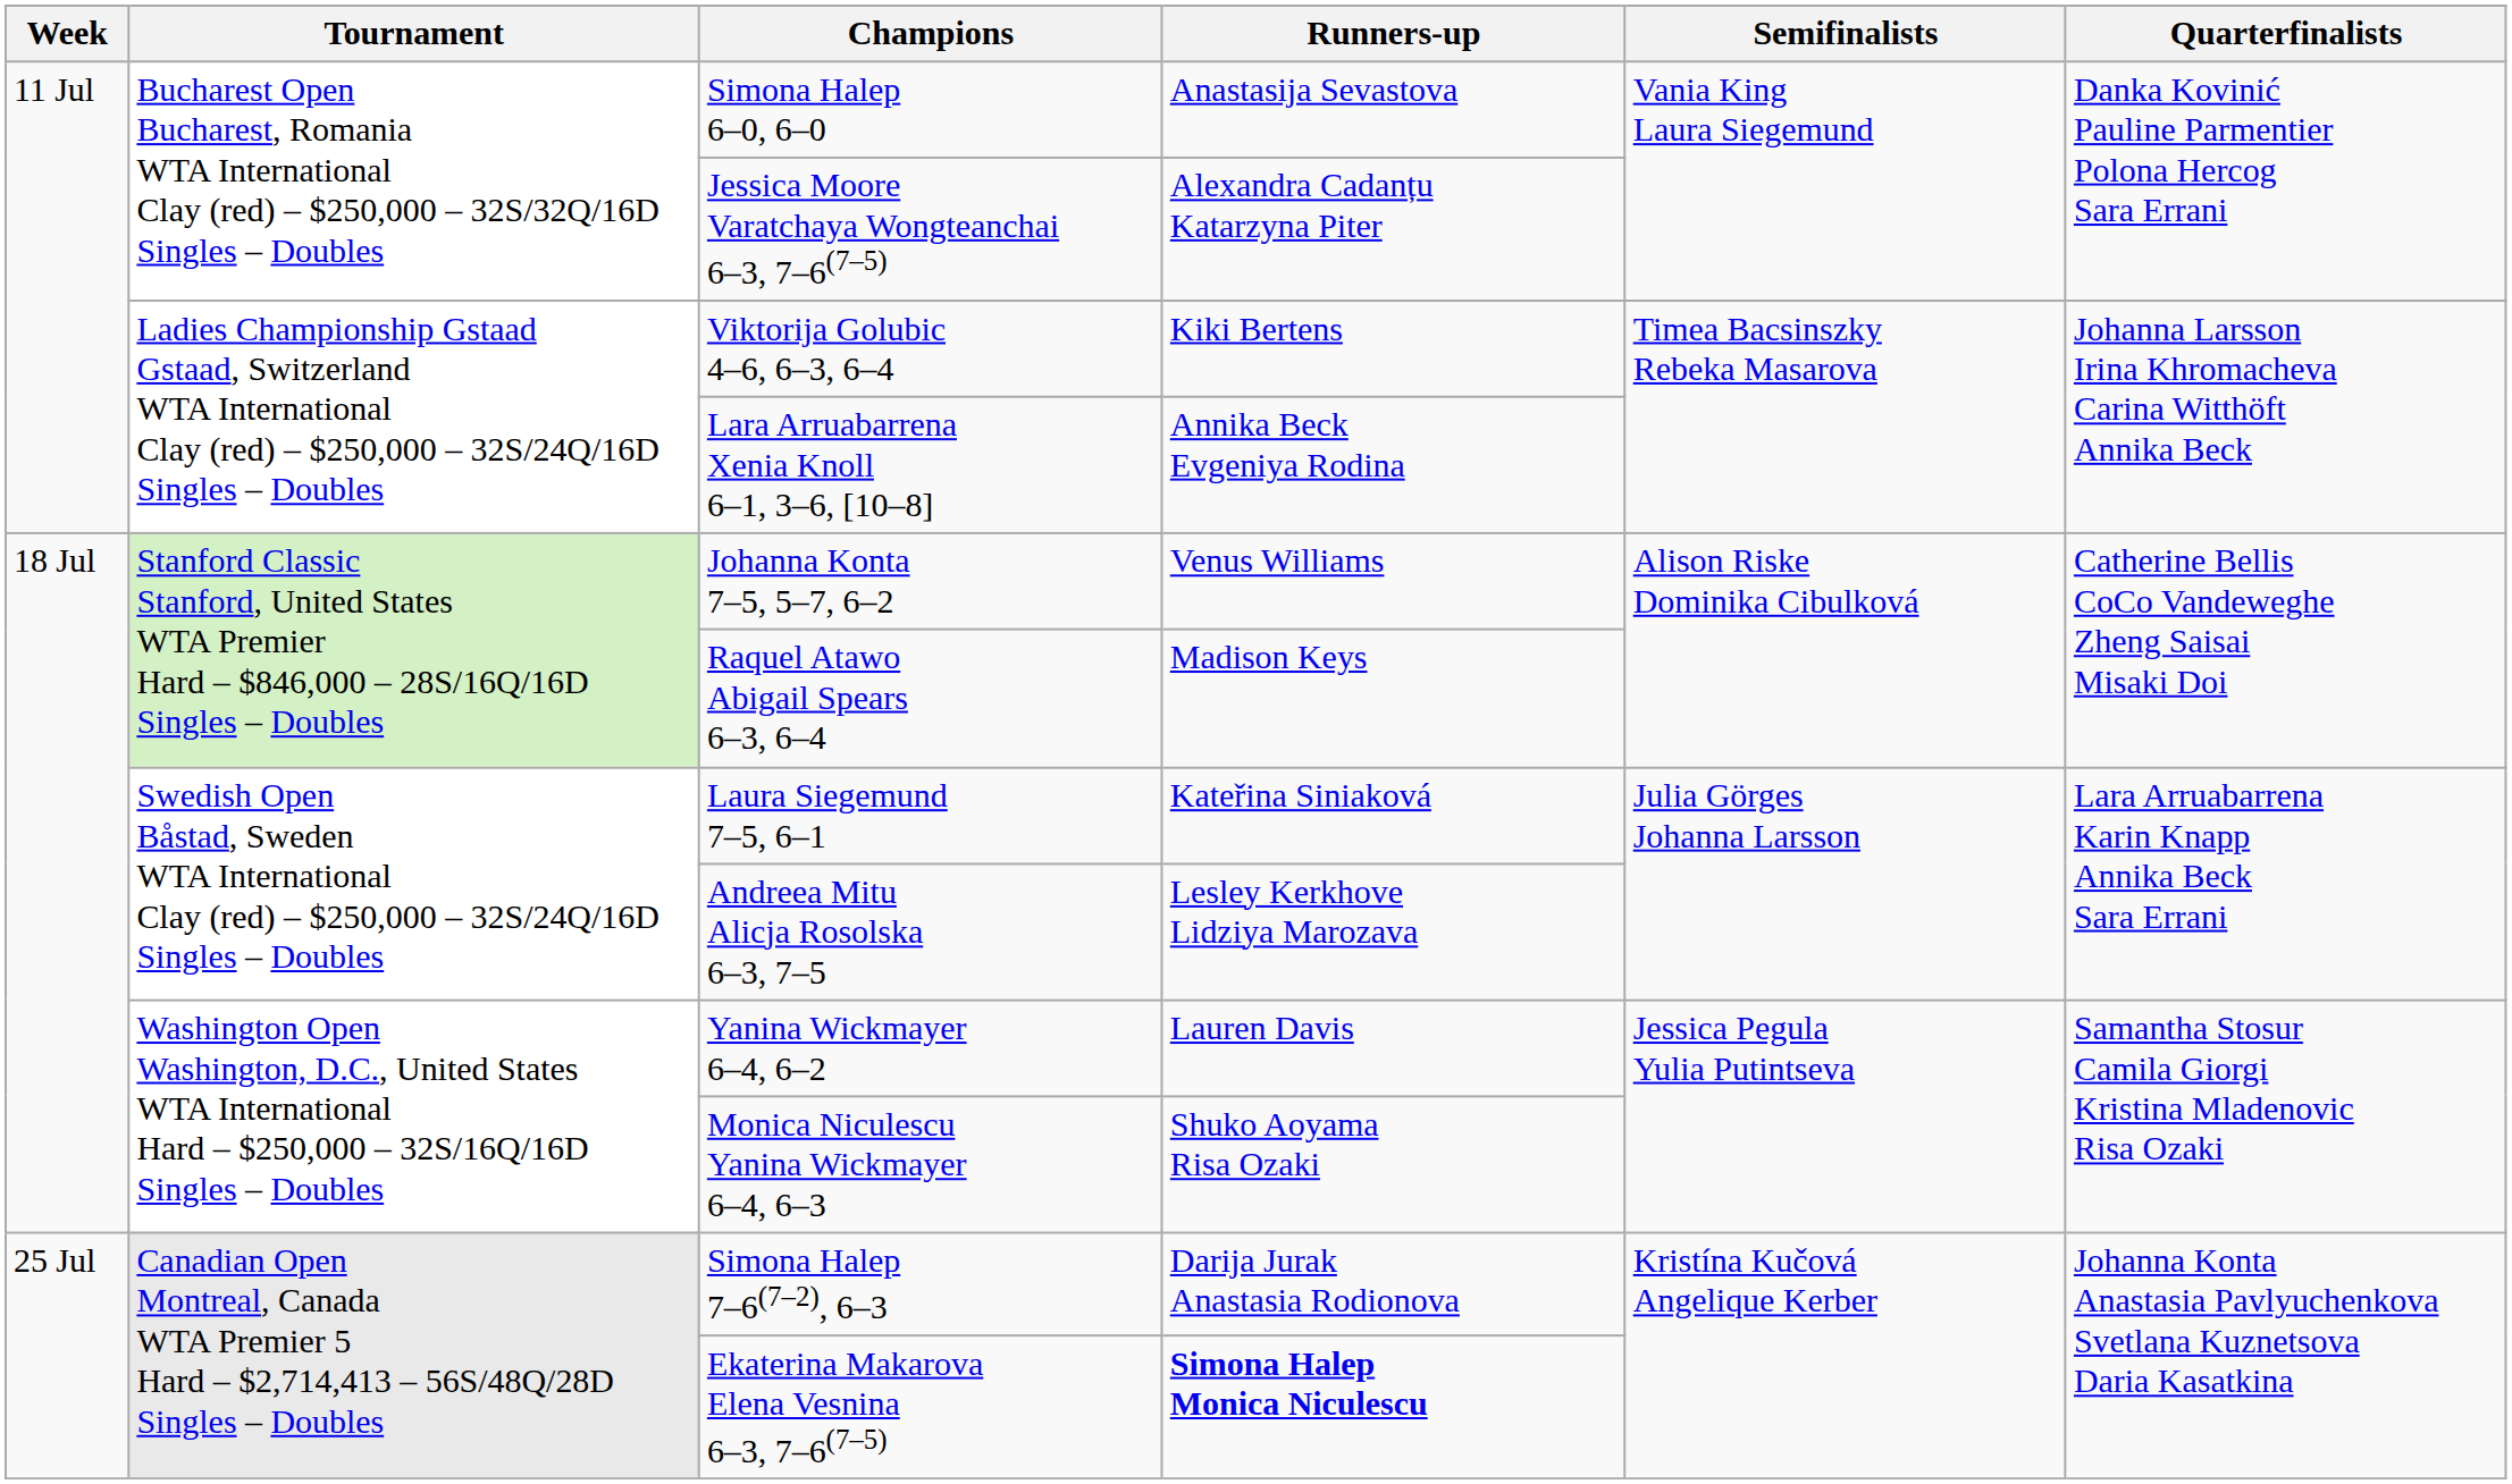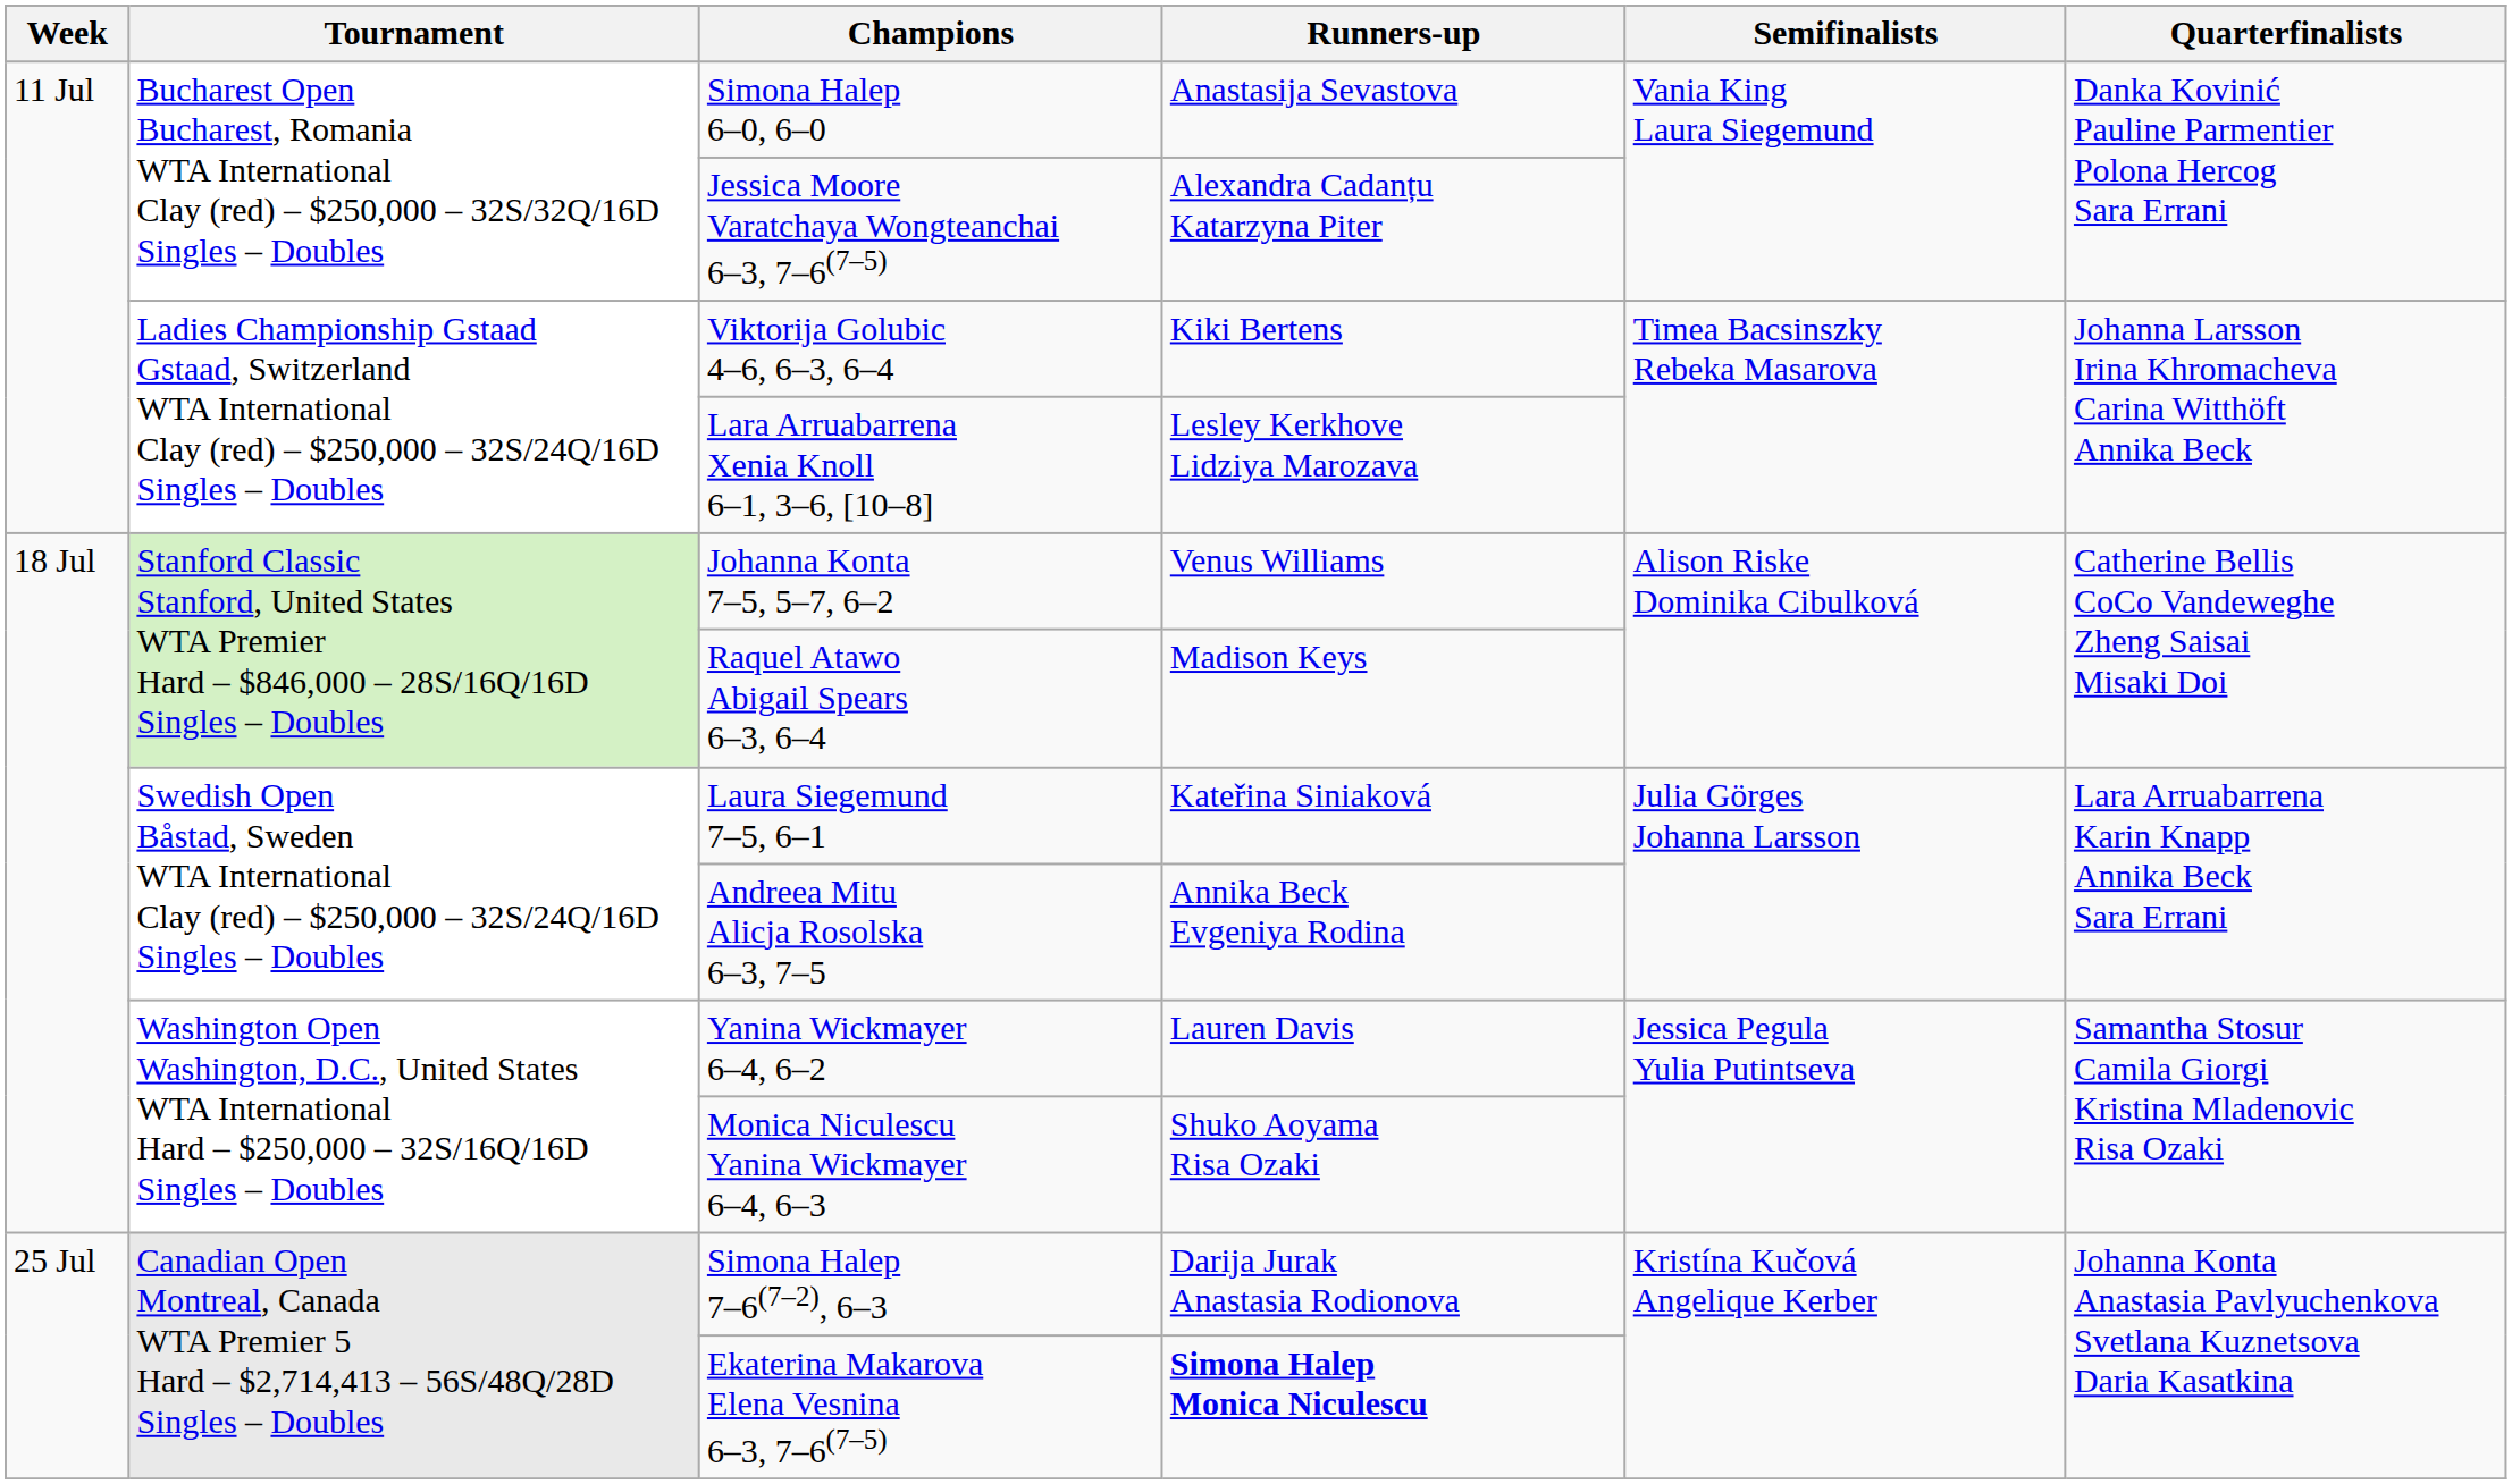 <table class=wikitable style=font-size:95%>
 <tr>
 <th style="width:48px;">Week</th>
 <th style="width:248px;">Tournament</th>
 <th style="width:200px;">Champions</th>
 <th style="width:200px;">Runners-up</th>
 <th style="width:190px;">Semifinalists</th>
 <th style="width:190px;">Quarterfinalists</th>
 </tr>
 <tr valign=top>
 <td rowspan=4>11 Jul</td>
 <td style="background:#fff;" rowspan="2"><a href='#'>Bucharest Open</a> <br>  <a href='#'>Bucharest</a>, Romania<br>WTA International<br>Clay (red) – $250,000 – 32S/32Q/16D<br><a href='#'>Singles</a> – <a href='#'>Doubles</a></td>
 <td> <a href='#'>Simona Halep</a> <br>6–0, 6–0</td>
 <td> <a href='#'>Anastasija Sevastova</a></td>
 <td rowspan=2> <a href='#'>Vania King</a> <br>  <a href='#'>Laura Siegemund</a></td>
 <td rowspan=2> <a href='#'>Danka Kovinić</a><br> <a href='#'>Pauline Parmentier</a> <br> <a href='#'>Polona Hercog</a> <br>  <a href='#'>Sara Errani</a></td>
 </tr>
 <tr valign=top>
 <td> <a href='#'>Jessica Moore</a> <br>  <a href='#'>Varatchaya Wongteanchai</a> <br> 6–3, 7–6<sup>(7–5)</sup></td>
 <td> <a href='#'>Alexandra Cadanțu</a> <br>  <a href='#'>Katarzyna Piter</a></td>
 </tr>
 <tr valign=top>
 <td style="background:#fff;" rowspan="2"><a href='#'>Ladies Championship Gstaad</a><br> <a href='#'>Gstaad</a>, Switzerland<br>WTA International<br>Clay (red) – $250,000 – 32S/24Q/16D<br><a href='#'>Singles</a> – <a href='#'>Doubles</a></td>
 <td> <a href='#'>Viktorija Golubic</a> <br> 4–6, 6–3, 6–4</td>
 <td> <a href='#'>Kiki Bertens</a></td>
 <td rowspan=2> <a href='#'>Timea Bacsinszky</a><br>  <a href='#'>Rebeka Masarova</a></td>
 <td rowspan=2> <a href='#'>Johanna Larsson</a> <br> <a href='#'>Irina Khromacheva</a> <br> <a href='#'>Carina Witthöft</a><br>  <a href='#'>Annika Beck</a></td>
 </tr>
 <tr valign=top>
 <td> <a href='#'>Lara Arruabarrena</a> <br>  <a href='#'>Xenia Knoll</a> <br> 6–1, 3–6, [10–8]</td>
-<td> <a href='#'>Annika Beck</a> <br>  <a href='#'>Evgeniya Rodina</a></td>
+<td> <a href='#'>Lesley Kerkhove</a> <br>  <a href='#'>Lidziya Marozava</a></td>
 </tr>
 <tr valign=top>
 <td rowspan=6>18 Jul</td>
 <td style="background:#d4f1c5;" rowspan="2"><a href='#'>Stanford Classic</a><br> <a href='#'>Stanford</a>, United States<br>WTA Premier<br>Hard – $846,000 – 28S/16Q/16D<br><a href='#'>Singles</a> – <a href='#'>Doubles</a></td>
 <td> <a href='#'>Johanna Konta</a> <br> 7–5, 5–7, 6–2</td>
 <td> <a href='#'>Venus Williams</a></td>
 <td rowspan=2> <a href='#'>Alison Riske</a> <br>  <a href='#'>Dominika Cibulková</a></td>
 <td rowspan=2> <a href='#'>Catherine Bellis</a> <br> <a href='#'>CoCo Vandeweghe</a> <br> <a href='#'>Zheng Saisai</a><br>  <a href='#'>Misaki Doi</a></td>
 </tr>
 <tr valign=top>
 <td> <a href='#'>Raquel Atawo</a> <br>  <a href='#'>Abigail Spears</a> <br> 6–3, 6–4</td>
 <td> <a href='#'>Madison Keys</a></td>
 </tr>
 <tr valign=top>
 <td style="background:#fff;" rowspan="2"><a href='#'>Swedish Open</a><br> <a href='#'>Båstad</a>, Sweden<br>WTA International<br>Clay (red) – $250,000 – 32S/24Q/16D<br><a href='#'>Singles</a> – <a href='#'>Doubles</a></td>
 <td> <a href='#'>Laura Siegemund</a><br>7–5, 6–1</td>
 <td> <a href='#'>Kateřina Siniaková</a></td>
 <td rowspan=2> <a href='#'>Julia Görges</a> <br>  <a href='#'>Johanna Larsson</a></td>
 <td rowspan=2> <a href='#'>Lara Arruabarrena</a> <br>  <a href='#'>Karin Knapp</a>  <br>  <a href='#'>Annika Beck</a> <br>  <a href='#'>Sara Errani</a></td>
 </tr>
 <tr valign=top>
 <td> <a href='#'>Andreea Mitu</a> <br>  <a href='#'>Alicja Rosolska</a> <br> 6–3, 7–5</td>
-<td> <a href='#'>Lesley Kerkhove</a> <br>  <a href='#'>Lidziya Marozava</a></td>
+<td> <a href='#'>Annika Beck</a> <br>  <a href='#'>Evgeniya Rodina</a></td>
 </tr>
 <tr valign=top>
 <td style="background:#fff;" rowspan="2"><a href='#'>Washington Open</a><br> <a href='#'>Washington, D.C.</a>, United States<br>WTA International<br>Hard – $250,000 – 32S/16Q/16D<br><a href='#'>Singles</a> – <a href='#'>Doubles</a></td>
 <td> <a href='#'>Yanina Wickmayer</a><br>6–4, 6–2</td>
 <td> <a href='#'>Lauren Davis</a></td>
 <td rowspan=2> <a href='#'>Jessica Pegula</a><br>  <a href='#'>Yulia Putintseva</a></td>
 <td rowspan=2> <a href='#'>Samantha Stosur</a> <br>  <a href='#'>Camila Giorgi</a> <br> <a href='#'>Kristina Mladenovic</a><br> <a href='#'>Risa Ozaki</a></td>
 </tr>
 <tr valign=top>
 <td> <a href='#'>Monica Niculescu</a><br>  <a href='#'>Yanina Wickmayer</a> <br> 6–4, 6–3</td>
 <td> <a href='#'>Shuko Aoyama</a> <br>  <a href='#'>Risa Ozaki</a></td>
 </tr>
 <tr valign=top>
 <td rowspan=2>25 Jul</td>
 <td style="background:#e9e9e9;" rowspan="2"><a href='#'>Canadian Open</a><br> <a href='#'>Montreal</a>, Canada<br>WTA Premier 5<br>Hard – $2,714,413 – 56S/48Q/28D<br><a href='#'>Singles</a> – <a href='#'>Doubles</a></td>
 <td> <a href='#'>Simona Halep</a><br>7–6<sup>(7–2)</sup>, 6–3</td>
 <td> <a href='#'>Darija Jurak</a> <br>  <a href='#'>Anastasia Rodionova</a></td>
 <td rowspan=2> <a href='#'>Kristína Kučová</a> <br> <a href='#'>Angelique Kerber</a></td>
 <td rowspan=2> <a href='#'>Johanna Konta</a> <br>  <a href='#'>Anastasia Pavlyuchenkova</a> <br>  <a href='#'>Svetlana Kuznetsova</a> <br>  <a href='#'>Daria Kasatkina</a></td>
 </tr>
 <tr valign=top>
 <td> <a href='#'>Ekaterina Makarova</a> <br>  <a href='#'>Elena Vesnina</a> <br> 6–3, 7–6<sup>(7–5)</sup></td>
 <td><strong> <a href='#'>Simona Halep</a> <br>  <a href='#'>Monica Niculescu</a></strong></td>
 </tr>
 </table>
